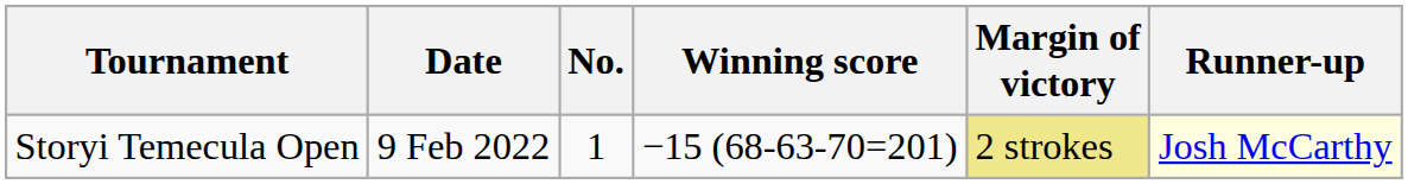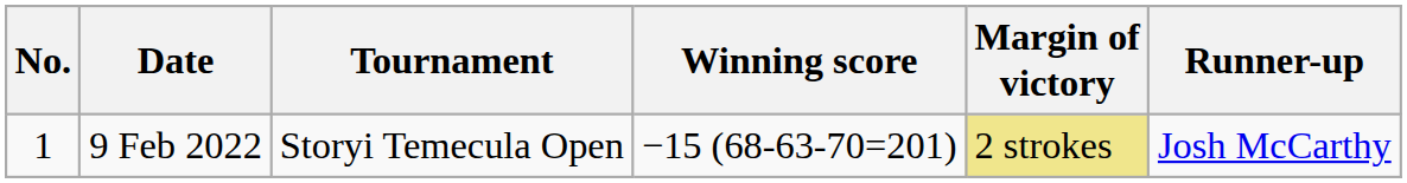 <table class="wikitable" style="font-size:95%;">
 <tr>
+<th>No.</th>
+<th>Date</th>
 <th>Tournament</th>
-<th>Date</th>
-<th>No.</th>
 <th>Winning score</th>
 <th>Margin of<br>victory</th>
 <th>Runner-up</th>
 </tr>
 <tr>
+<td align=center>1</td>
+<td align=right>9 Feb 2022</td>
 <td>Storyi Temecula Open</td>
-<td align=right>9 Feb 2022</td>
-<td align=center>1</td>
 <td>−15 (68-63-70=201)</td>
 <td style="background: khaki;">2 strokes</td>
-<td style="background: lightyellow;"> <a href='#'>Josh McCarthy</a></td>
+<td> <a href='#'>Josh McCarthy</a></td>
 </tr>
 </table>
